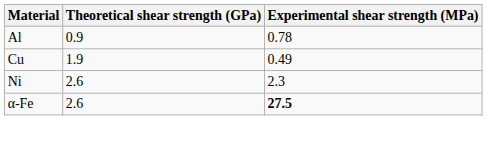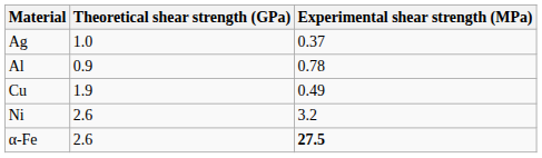 <table class="wikitable floatright">
 <tr>
 <th>Material</th>
 <th>Theoretical shear strength (GPa)</th>
 <th>Experimental shear strength (MPa)</th>
+</tr>
+<tr>
+<td>Ag</td>
+<td>1.0</td>
+<td>0.37</td>
 </tr>
 <tr>
 <td>Al</td>
 <td>0.9</td>
 <td>0.78</td>
 </tr>
 <tr>
 <td>Cu</td>
 <td>1.9</td>
 <td>0.49</td>
 </tr>
 <tr>
 <td>Ni</td>
 <td>2.6</td>
-<td>2.3</td>
+<td>3.2</td>
 </tr>
 <tr>
 <td>α-Fe</td>
 <td>2.6</td>
 <td><strong>27.5</strong></td>
 </tr>
 </table>
